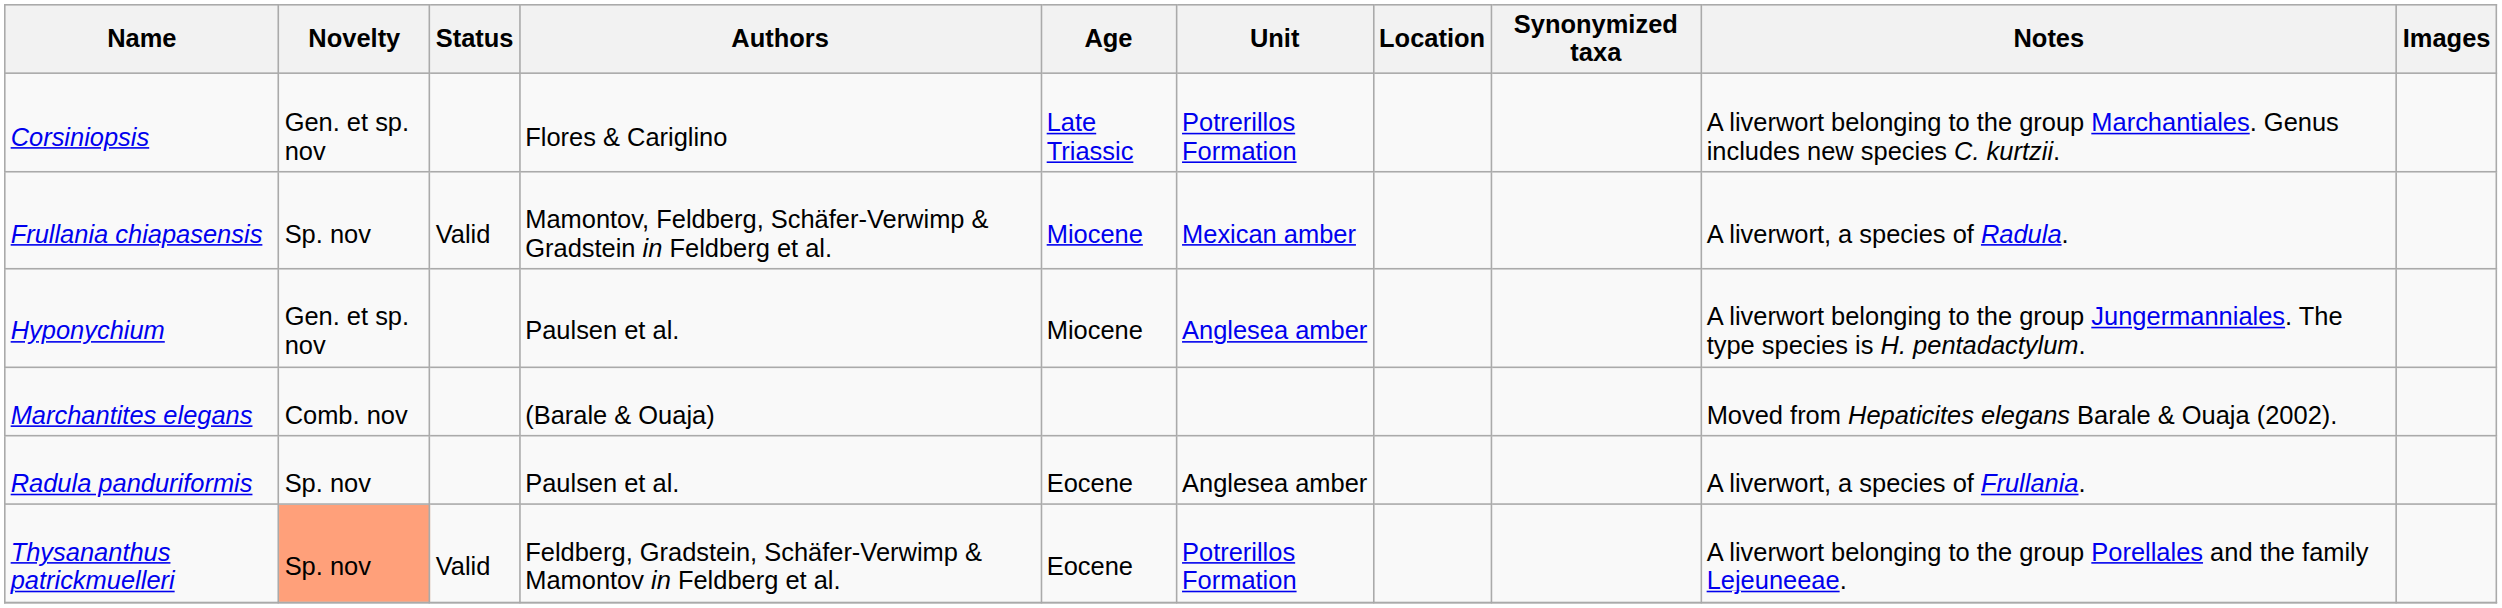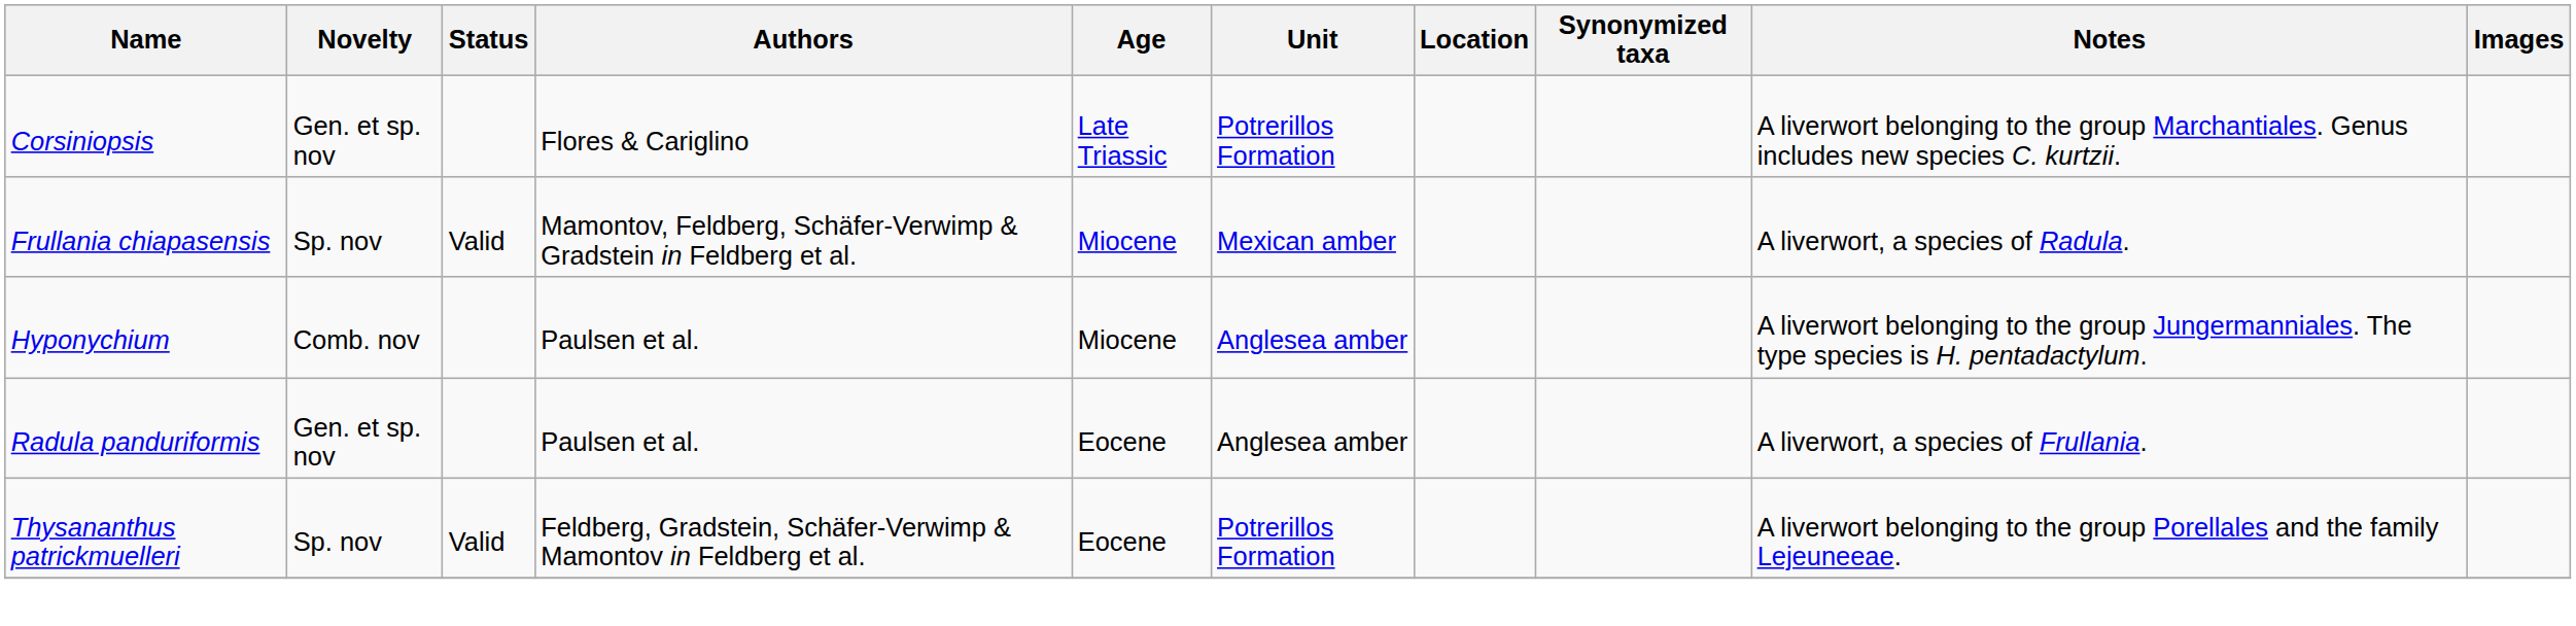 <table class="wikitable sortable" align="center">
 <tr>
 <th>Name</th>
 <th>Novelty</th>
 <th>Status</th>
 <th>Authors</th>
 <th>Age</th>
 <th>Unit</th>
 <th>Location</th>
 <th>Synonymized taxa</th>
 <th>Notes</th>
 <th>Images</th>
 </tr>
 <tr>
 <td><br><em><a href='#'>Corsiniopsis</a></em></td>
 <td><br>Gen. et sp. nov</td>
 <td></td>
 <td><br>Flores & Cariglino</td>
 <td><br><a href='#'>Late Triassic</a></td>
 <td><br><a href='#'>Potrerillos Formation</a></td>
 <td><br></td>
 <td></td>
 <td><br>A liverwort belonging to the group <a href='#'>Marchantiales</a>. Genus includes new species <em>C. kurtzii</em>.</td>
 <td></td>
 </tr>
 <tr>
 <td><br><em><a href='#'>Frullania chiapasensis</a></em></td>
 <td><br>Sp. nov</td>
 <td><br>Valid</td>
 <td><br>Mamontov, Feldberg, Schäfer-Verwimp & Gradstein <em>in</em> Feldberg et al.</td>
 <td><br><a href='#'>Miocene</a></td>
 <td><br><a href='#'>Mexican amber</a></td>
 <td><br></td>
 <td></td>
 <td><br>A liverwort, a species of <em><a href='#'>Radula</a></em>.</td>
 <td></td>
 </tr>
 <tr>
 <td><br><em><a href='#'>Hyponychium</a></em></td>
-<td><br>Gen. et sp. nov</td>
+<td><br>Comb. nov</td>
 <td></td>
 <td><br>Paulsen et al.</td>
 <td><br>Miocene</td>
 <td><br><a href='#'>Anglesea amber</a></td>
 <td><br></td>
 <td></td>
 <td><br>A liverwort belonging to the group <a href='#'>Jungermanniales</a>. The type species is <em>H. pentadactylum</em>.</td>
 <td></td>
 </tr>
 <tr>
-<td><br><em><a href='#'>Marchantites elegans</a></em></td>
-<td><br>Comb. nov</td>
-<td></td>
-<td><br>(Barale & Ouaja)</td>
-<td></td>
-<td></td>
-<td><br></td>
-<td></td>
-<td><br>Moved from <em>Hepaticites elegans</em> Barale & Ouaja (2002).</td>
-<td></td>
-</tr>
-<tr>
 <td><br><em><a href='#'>Radula panduriformis</a></em></td>
-<td><br>Sp. nov</td>
+<td><br>Gen. et sp. nov</td>
 <td></td>
 <td><br>Paulsen et al.</td>
 <td><br>Eocene</td>
 <td><br>Anglesea amber</td>
 <td><br></td>
 <td></td>
 <td><br>A liverwort, a species of <em><a href='#'>Frullania</a></em>.</td>
 <td></td>
 </tr>
 <tr>
 <td><br><em><a href='#'>Thysananthus patrickmuelleri</a></em></td>
-<td style="background: lightsalmon;"><br>Sp. nov</td>
+<td><br>Sp. nov</td>
 <td><br>Valid</td>
 <td><br>Feldberg, Gradstein, Schäfer-Verwimp & Mamontov <em>in</em> Feldberg et al.</td>
 <td><br>Eocene</td>
 <td><br><a href='#'>Potrerillos Formation</a></td>
 <td><br></td>
 <td></td>
 <td><br>A liverwort belonging to the group <a href='#'>Porellales</a> and the family <a href='#'>Lejeuneeae</a>.</td>
 <td></td>
 </tr>
 <tr>
 </tr>
 </table>
